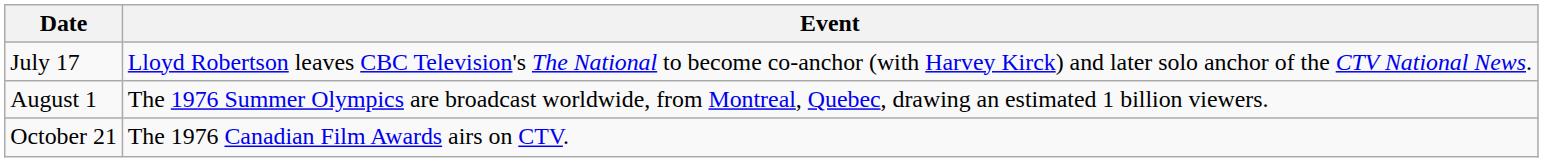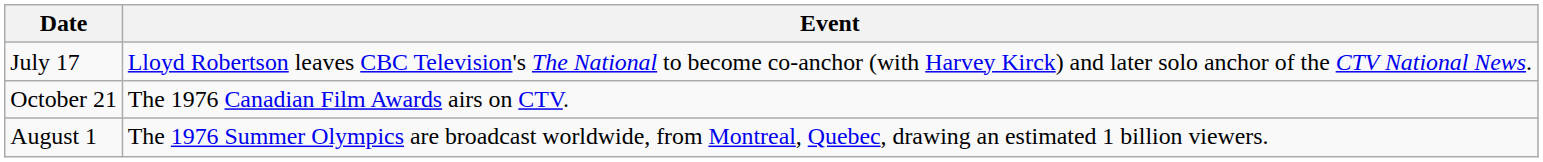 <table class="wikitable">
 <tr>
 <th>Date</th>
 <th>Event</th>
 </tr>
 <tr>
 <td>July 17</td>
 <td><a href='#'>Lloyd Robertson</a> leaves <a href='#'>CBC Television</a>'s <em><a href='#'>The National</a></em> to become co-anchor (with <a href='#'>Harvey Kirck</a>) and later solo anchor of the <em><a href='#'>CTV National News</a></em>.</td>
 </tr>
 <tr>
+<td>October 21</td>
+<td>The 1976 <a href='#'>Canadian Film Awards</a> airs on <a href='#'>CTV</a>.</td>
+</tr>
+<tr>
 <td>August 1</td>
 <td>The <a href='#'>1976 Summer Olympics</a> are broadcast worldwide, from <a href='#'>Montreal</a>, <a href='#'>Quebec</a>, drawing an estimated 1 billion viewers.</td>
 </tr>
-<tr>
-<td>October 21</td>
-<td>The 1976 <a href='#'>Canadian Film Awards</a> airs on <a href='#'>CTV</a>.</td>
-</tr>
 </table>
